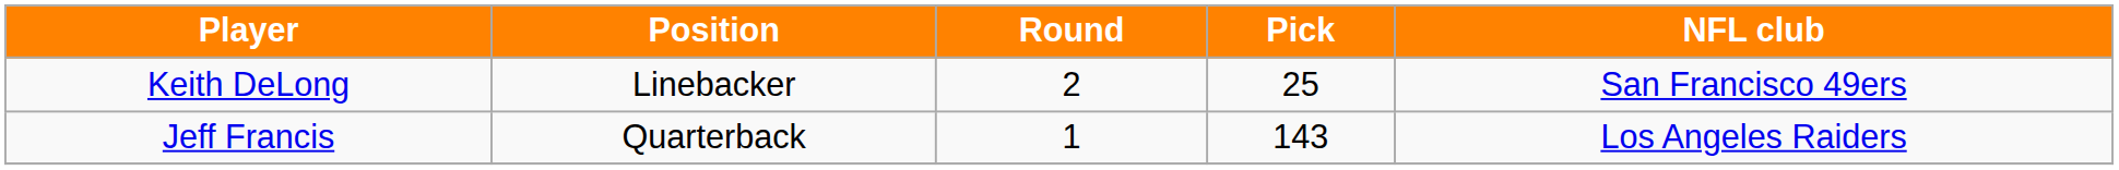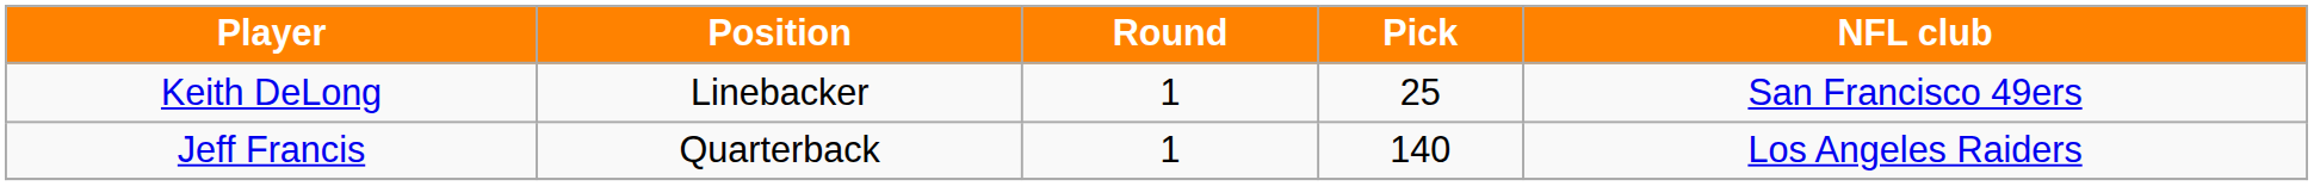 <table class="wikitable" width="80%">
 <tr align="center"  style="background:#FF8200;color:#FFFFFF;">
 <td><strong>Player</strong></td>
 <td><strong>Position</strong></td>
 <td><strong>Round</strong></td>
 <td><strong>Pick</strong></td>
 <td><strong>NFL club</strong></td>
 </tr>
 <tr align="center" bgcolor="">
 <td><a href='#'>Keith DeLong</a></td>
 <td>Linebacker</td>
-<td>2</td>
+<td>1</td>
 <td>25</td>
 <td><a href='#'>San Francisco 49ers</a></td>
 </tr>
 <tr align="center" bgcolor="">
 <td><a href='#'>Jeff Francis</a></td>
 <td>Quarterback</td>
 <td>1</td>
-<td>143</td>
+<td>140</td>
 <td><a href='#'>Los Angeles Raiders</a></td>
 </tr>
 <tr align="center" bgcolor="">
 </tr>
 </table>
